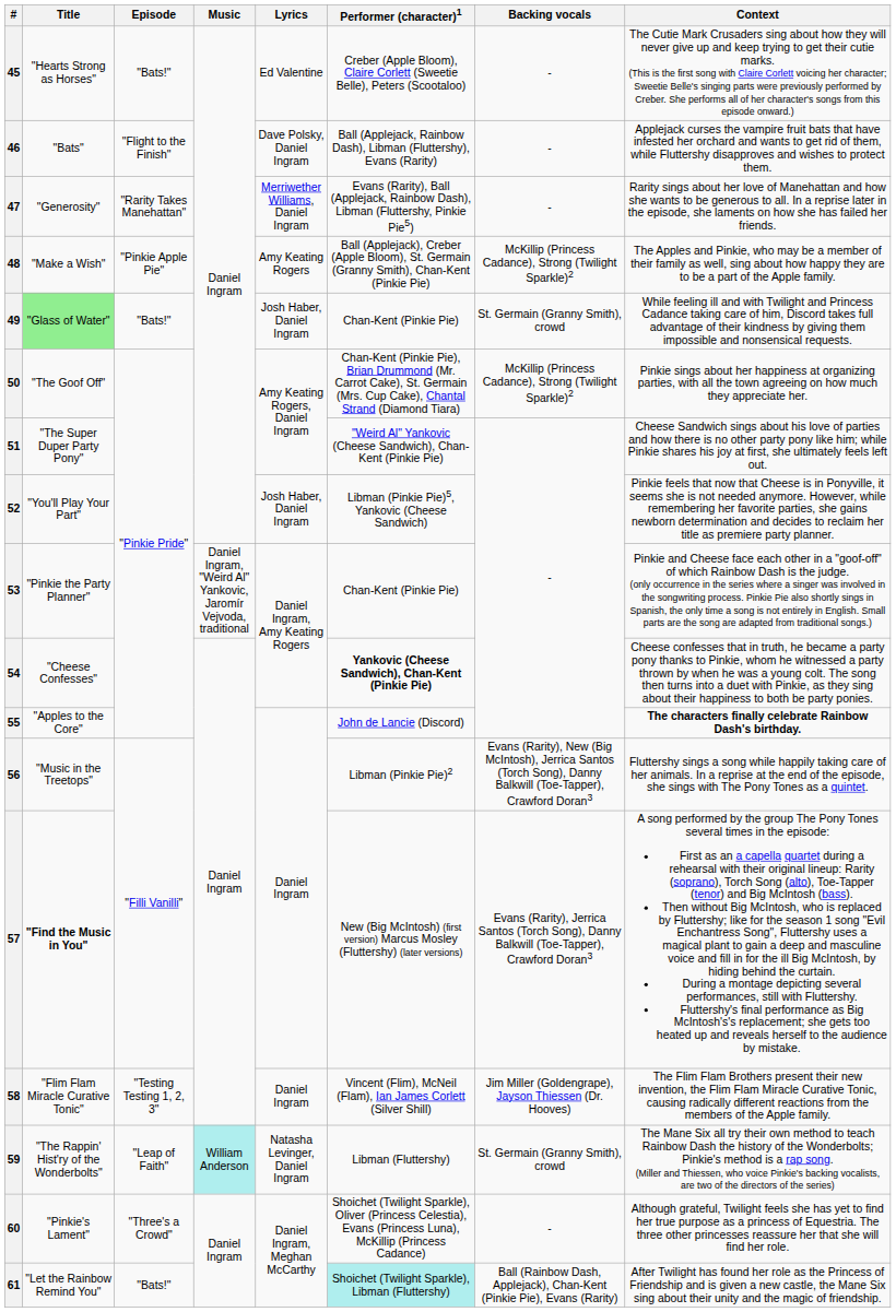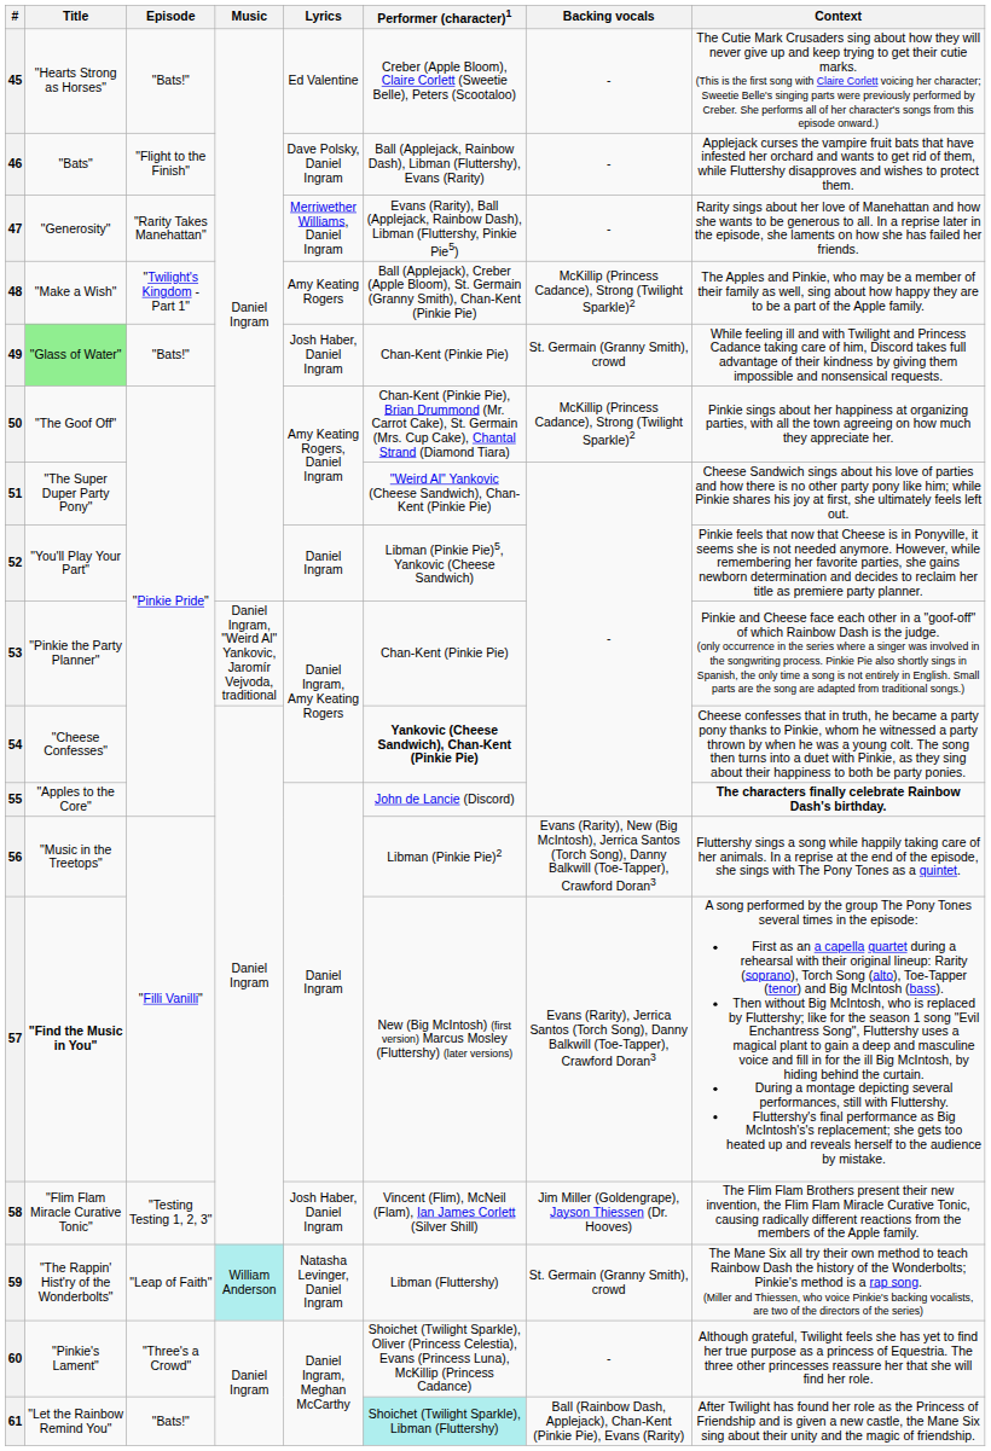 <table class="wikitable sortable" style="text-align: center">
 <tr>
 <th>#</th>
 <th><strong>Title</strong></th>
 <th><strong>Episode</strong></th>
 <th>Music</th>
 <th>Lyrics</th>
 <th><strong>Performer (character)</strong><sup>1</sup></th>
 <th><strong>Backing vocals</strong></th>
 <th>Context</th>
 </tr>
 <tr>
 <th>45</th>
 <td>"Hearts Strong as Horses"</td>
 <td>"Bats!"</td>
 <td rowspan=8>Daniel Ingram</td>
 <td>Ed Valentine</td>
 <td>Creber (Apple Bloom), <a href='#'>Claire Corlett</a> (Sweetie Belle), Peters (Scootaloo)</td>
 <td>-</td>
 <td>The Cutie Mark Crusaders sing about how they will never give up and keep trying to get their cutie marks.<br><small>(This is the first song with <a href='#'>Claire Corlett</a> voicing her character; Sweetie Belle's singing parts were previously performed by Creber. She performs all of her character's songs from this episode onward.)</small></td>
 </tr>
 <tr>
 <th>46</th>
 <td>"Bats"</td>
 <td>"Flight to the Finish"</td>
 <td>Dave Polsky,<br>Daniel Ingram</td>
 <td>Ball (Applejack, Rainbow Dash), Libman (Fluttershy), Evans (Rarity)</td>
 <td>-</td>
 <td>Applejack curses the vampire fruit bats that have infested her orchard and wants to get rid of them, while Fluttershy disapproves and wishes to protect them.</td>
 </tr>
 <tr>
 <th>47</th>
 <td>"Generosity"</td>
 <td>"Rarity Takes Manehattan"</td>
 <td><a href='#'>Merriwether Williams</a>,<br>Daniel Ingram</td>
 <td>Evans (Rarity), Ball (Applejack, Rainbow Dash), Libman (Fluttershy, Pinkie Pie<sup>5</sup>)</td>
 <td>-</td>
 <td>Rarity sings about her love of Manehattan and how she wants to be generous to all. In a reprise later in the episode, she laments on how she has failed her friends.</td>
 </tr>
 <tr>
 <th>48</th>
 <td>"Make a Wish"</td>
-<td>"Pinkie Apple Pie"</td>
+<td>"<a href='#'>Twilight's Kingdom</a> - Part 1"</td>
 <td>Amy Keating Rogers</td>
 <td>Ball (Applejack), Creber (Apple Bloom), St. Germain (Granny Smith), Chan-Kent (Pinkie Pie)</td>
 <td>McKillip (Princess Cadance), Strong (Twilight Sparkle)<sup>2</sup></td>
 <td>The Apples and Pinkie, who may be a member of their family as well, sing about how happy they are to be a part of the Apple family.</td>
 </tr>
 <tr>
 <th>49</th>
 <td style="background: lightgreen;">"Glass of Water"</td>
 <td>"Bats!"</td>
 <td>Josh Haber,<br>Daniel Ingram</td>
 <td>Chan-Kent (Pinkie Pie)</td>
 <td>St. Germain (Granny Smith), crowd</td>
 <td>While feeling ill and with Twilight and Princess Cadance taking care of him, Discord takes full advantage of their kindness by giving them impossible and nonsensical requests.</td>
 </tr>
 <tr>
 <th>50</th>
 <td>"The Goof Off"</td>
 <td rowspan=6>"<a href='#'>Pinkie Pride</a>"</td>
 <td rowspan=2>Amy Keating Rogers,<br>Daniel Ingram</td>
 <td>Chan-Kent (Pinkie Pie), <a href='#'>Brian Drummond</a> (Mr. Carrot Cake), St. Germain (Mrs. Cup Cake), <a href='#'>Chantal Strand</a> (Diamond Tiara)</td>
 <td>McKillip (Princess Cadance), Strong (Twilight Sparkle)<sup>2</sup></td>
 <td>Pinkie sings about her happiness at organizing parties, with all the town agreeing on how much they appreciate her.</td>
 </tr>
 <tr>
 <th>51</th>
 <td>"The Super Duper Party Pony"</td>
 <td><a href='#'>"Weird Al" Yankovic</a> (Cheese Sandwich), Chan-Kent (Pinkie Pie)</td>
 <td rowspan=5>-</td>
 <td>Cheese Sandwich sings about his love of parties and how there is no other party pony like him; while Pinkie shares his joy at first, she ultimately feels left out.</td>
 </tr>
 <tr>
 <th>52</th>
 <td>"You'll Play Your Part"</td>
-<td>Josh Haber,<br>Daniel Ingram</td>
+<td>Daniel Ingram</td>
 <td>Libman (Pinkie Pie)<sup>5</sup>, Yankovic (Cheese Sandwich)</td>
 <td>Pinkie feels that now that Cheese is in Ponyville, it seems she is not needed anymore. However, while remembering her favorite parties, she gains newborn determination and decides to reclaim her title as premiere party planner.</td>
 </tr>
 <tr>
 <th>53</th>
 <td>"Pinkie the Party Planner"</td>
 <td>Daniel Ingram,<br>"Weird Al" Yankovic,<br>Jaromír Vejvoda,<br>traditional</td>
 <td rowspan=2>Daniel Ingram,<br>Amy Keating Rogers</td>
 <td>Chan-Kent (Pinkie Pie)</td>
 <td>Pinkie and Cheese face each other in a "goof-off" of which Rainbow Dash is the judge.<br><small>(only occurrence in the series where a singer was involved in the songwriting process. Pinkie Pie also shortly sings in Spanish, the only time a song is not entirely in English. Small parts are the song are adapted from traditional songs.)</small></td>
 </tr>
 <tr>
 <th>54</th>
 <td>"Cheese Confesses"</td>
 <td rowspan=5>Daniel Ingram</td>
 <td><strong>Yankovic (Cheese Sandwich), Chan-Kent (Pinkie Pie)</strong></td>
 <td>Cheese confesses that in truth, he became a party pony thanks to Pinkie, whom he witnessed a party thrown by when he was a young colt. The song then turns into a duet with Pinkie, as they sing about their happiness to both be party ponies.</td>
 </tr>
 <tr>
 <th>55</th>
 <td>"Apples to the Core"</td>
 <td rowspan=3>Daniel Ingram</td>
 <td><a href='#'>John de Lancie</a> (Discord)</td>
 <td><strong>The characters finally celebrate Rainbow Dash's birthday.</strong></td>
 </tr>
 <tr>
 <th>56</th>
 <td>"Music in the Treetops"</td>
 <td rowspan=2>"<a href='#'>Filli Vanilli</a>"</td>
 <td>Libman (Pinkie Pie)<sup>2</sup></td>
 <td>Evans (Rarity), New (Big McIntosh), Jerrica Santos (Torch Song), Danny Balkwill (Toe-Tapper), Crawford Doran<sup>3</sup></td>
 <td>Fluttershy sings a song while happily taking care of her animals. In a reprise at the end of the episode, she sings with The Pony Tones as a <a href='#'>quintet</a>.</td>
 </tr>
 <tr>
 <th>57</th>
 <td><strong>"Find the Music in You"</strong></td>
 <td>New (Big McIntosh) <small>(first version)</small> Marcus Mosley (Fluttershy) <small>(later versions)</small></td>
 <td>Evans (Rarity), Jerrica Santos (Torch Song), Danny Balkwill (Toe-Tapper), Crawford Doran<sup>3</sup></td>
 <td>A song performed by the group The Pony Tones several times in the episode:<br><ul><li>First as an <a href='#'>a capella</a> <a href='#'>quartet</a> during a rehearsal with their original lineup: Rarity (<a href='#'>soprano</a>), Torch Song (<a href='#'>alto</a>), Toe-Tapper (<a href='#'>tenor</a>) and Big McIntosh (<a href='#'>bass</a>).</li><li>Then without Big McIntosh, who is replaced by Fluttershy; like for the season 1 song "Evil Enchantress Song", Fluttershy uses a magical plant to gain a deep and masculine voice and fill in for the ill Big McIntosh, by hiding behind the curtain.</li><li>During a montage depicting several performances, still with Fluttershy.</li><li>Fluttershy's final performance as Big McIntosh's's replacement; she gets too heated up and reveals herself to the audience by mistake.</li></ul></td>
 </tr>
 <tr>
 <th>58</th>
 <td>"Flim Flam Miracle Curative Tonic"</td>
 <td>"Testing Testing 1, 2, 3"</td>
-<td>Daniel Ingram</td>
+<td>Josh Haber,<br>Daniel Ingram</td>
 <td>Vincent (Flim), McNeil (Flam), <a href='#'>Ian James Corlett</a> (Silver Shill)</td>
 <td>Jim Miller (Goldengrape), <a href='#'>Jayson Thiessen</a> (Dr. Hooves)</td>
 <td>The Flim Flam Brothers present their new invention, the Flim Flam Miracle Curative Tonic, causing radically different reactions from the members of the Apple family.</td>
 </tr>
 <tr>
 <th>59</th>
 <td>"The Rappin' Hist'ry of the Wonderbolts"</td>
 <td>"Leap of Faith"</td>
 <td style="background: paleturquoise;">William Anderson</td>
 <td>Natasha Levinger,<br>Daniel Ingram</td>
 <td>Libman (Fluttershy)</td>
 <td>St. Germain (Granny Smith), crowd</td>
 <td>The Mane Six all try their own method to teach Rainbow Dash the history of the Wonderbolts; Pinkie's method is a <a href='#'>rap song</a>.<br><small>(Miller and Thiessen, who voice Pinkie's backing vocalists, are two of the directors of the series)</small></td>
 </tr>
 <tr>
 <th>60</th>
 <td>"Pinkie's Lament"</td>
 <td>"Three's a Crowd"</td>
 <td rowspan=2>Daniel Ingram</td>
 <td rowspan=2>Daniel Ingram,<br>Meghan McCarthy</td>
 <td>Shoichet (Twilight Sparkle), Oliver (Princess Celestia), Evans (Princess Luna), McKillip (Princess Cadance)</td>
 <td>-</td>
 <td>Although grateful, Twilight feels she has yet to find her true purpose as a princess of Equestria. The three other princesses reassure her that she will find her role.</td>
 </tr>
 <tr>
 <th>61</th>
 <td>"Let the Rainbow Remind You"</td>
 <td>"Bats!"</td>
 <td style="background: paleturquoise;">Shoichet (Twilight Sparkle), Libman (Fluttershy)</td>
 <td>Ball (Rainbow Dash, Applejack), Chan-Kent (Pinkie Pie), Evans (Rarity)</td>
 <td>After Twilight has found her role as the Princess of Friendship and is given a new castle, the Mane Six sing about their unity and the magic of friendship.</td>
 </tr>
 </table>
